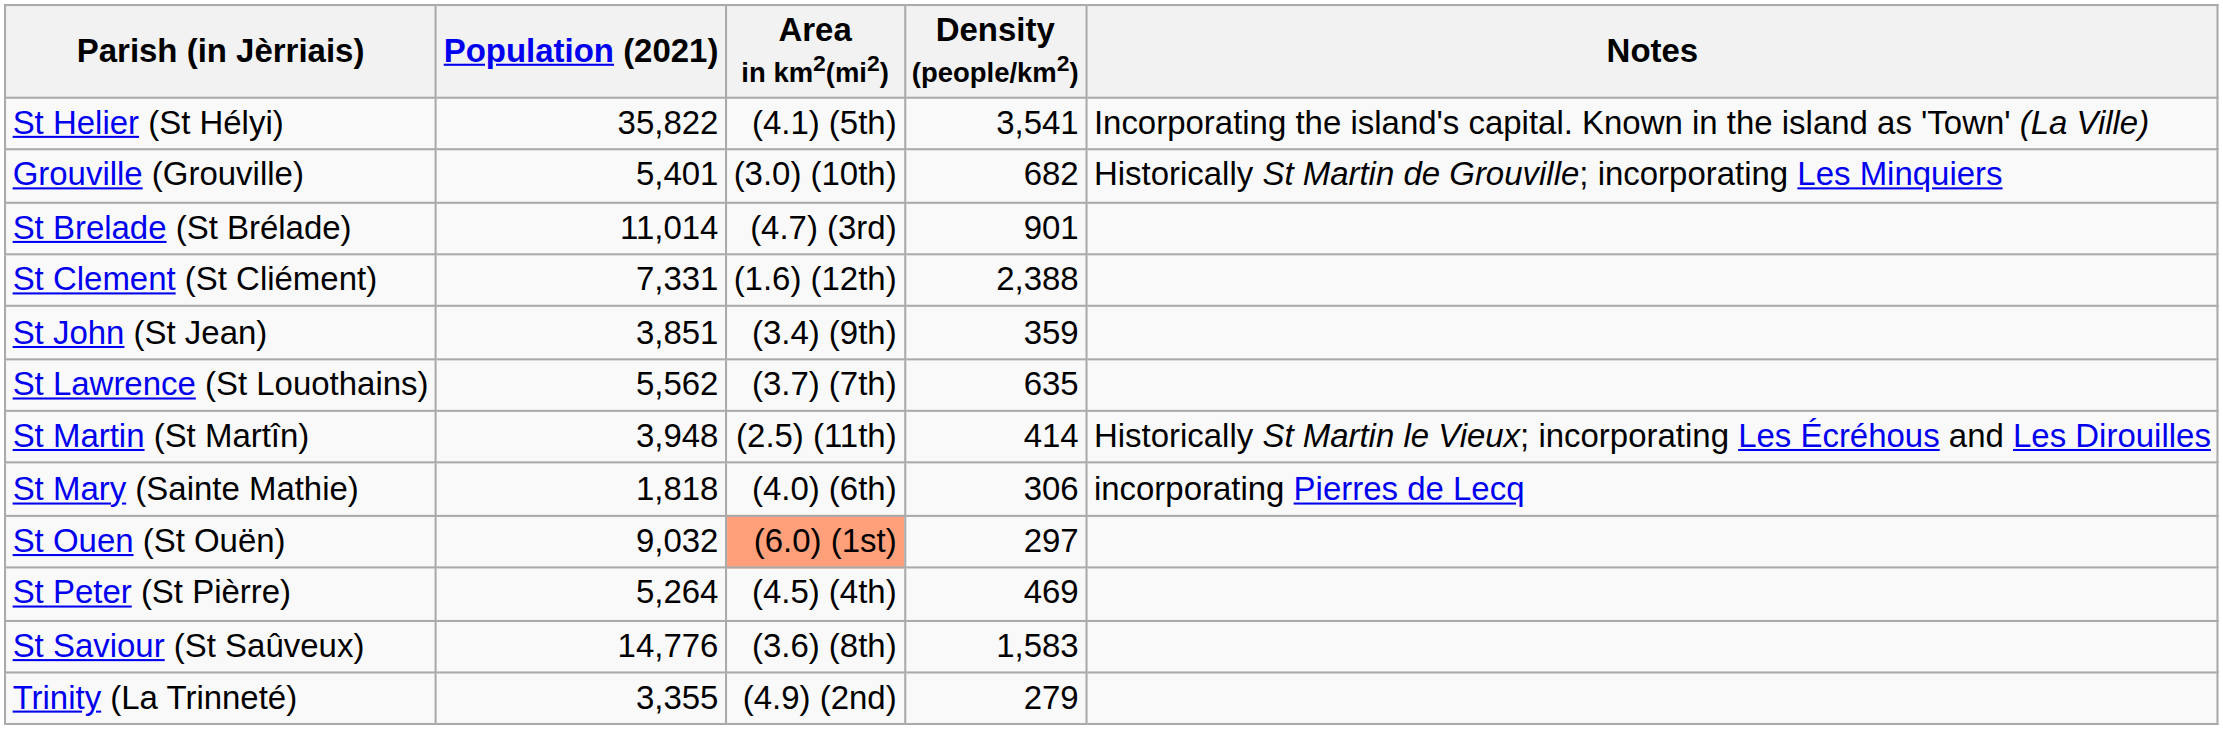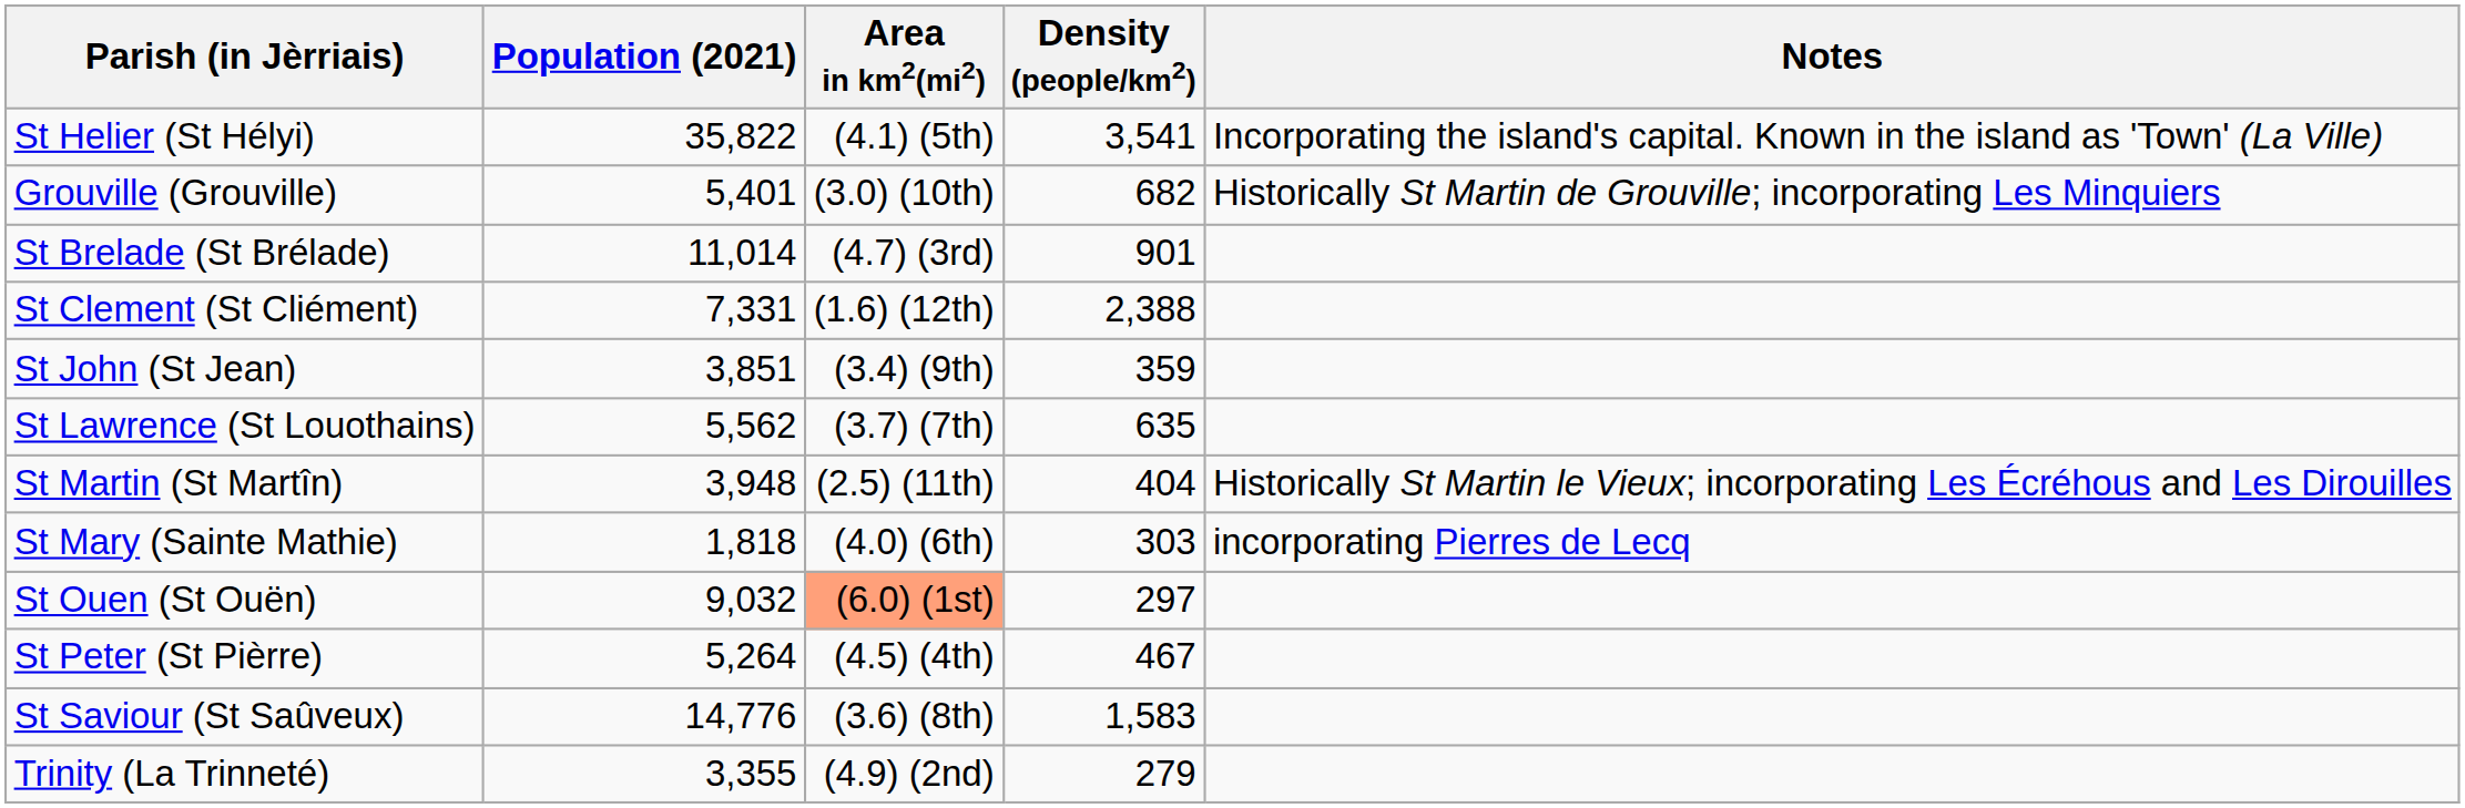 <table class="wikitable sortable">
 <tr>
 <th>Parish (in Jèrriais)</th>
 <th><a href='#'>Population</a> (2021)</th>
 <th>Area<br><small>in km<sup>2</sup>(mi<sup>2</sup>)</small></th>
 <th>Density<br><small>(people/km<sup>2</sup>)</small></th>
 <th>Notes</th>
 </tr>
 <tr>
 <td> <a href='#'>St Helier</a> (St Hélyi)</td>
 <td align="right">35,822</td>
 <td align="right"> (4.1) (5th)</td>
 <td align="right">3,541</td>
 <td>Incorporating the island's capital. Known in the island as 'Town' <em>(La Ville)</em></td>
 </tr>
 <tr>
 <td> <a href='#'>Grouville</a> (Grouville)</td>
 <td align="right">5,401</td>
 <td align="right"> (3.0) (10th)</td>
 <td align="right">682</td>
 <td>Historically <em>St Martin de Grouville</em>; incorporating <a href='#'>Les Minquiers</a></td>
 </tr>
 <tr>
 <td> <a href='#'>St Brelade</a> (St Brélade)</td>
 <td align="right">11,014</td>
 <td align="right"> (4.7) (3rd)</td>
 <td align="right">901</td>
 <td></td>
 </tr>
 <tr>
 <td> <a href='#'>St Clement</a> (St Cliément)</td>
 <td align="right">7,331</td>
 <td align="right"> (1.6) (12th)</td>
 <td align="right">2,388</td>
 <td></td>
 </tr>
 <tr>
 <td> <a href='#'>St John</a> (St Jean)</td>
 <td align="right">3,851</td>
 <td align="right"> (3.4) (9th)</td>
 <td align="right">359</td>
 <td></td>
 </tr>
 <tr>
 <td> <a href='#'>St Lawrence</a> (St Louothains)</td>
 <td align="right">5,562</td>
 <td align="right"> (3.7) (7th)</td>
 <td align="right">635</td>
 <td></td>
 </tr>
 <tr>
 <td> <a href='#'>St Martin</a> (St Martîn)</td>
 <td align="right">3,948</td>
 <td align="right"> (2.5) (11th)</td>
-<td align="right">414</td>
+<td align="right">404</td>
 <td>Historically <em>St Martin le Vieux</em>; incorporating <a href='#'>Les Écréhous</a> and <a href='#'>Les Dirouilles</a></td>
 </tr>
 <tr>
 <td> <a href='#'>St Mary</a> (Sainte Mathie)</td>
 <td align="right">1,818</td>
 <td align="right"> (4.0) (6th)</td>
-<td align="right">306</td>
+<td align="right">303</td>
 <td>incorporating <a href='#'>Pierres de Lecq</a></td>
 </tr>
 <tr>
 <td> <a href='#'>St Ouen</a> (St Ouën)</td>
 <td align="right">9,032</td>
 <td align="right" style="background: lightsalmon;"> (6.0) (1st)</td>
 <td align="right">297</td>
 <td></td>
 </tr>
 <tr>
 <td> <a href='#'>St Peter</a> (St Pièrre)</td>
 <td align="right">5,264</td>
 <td align="right"> (4.5) (4th)</td>
-<td align="right">469</td>
+<td align="right">467</td>
 <td></td>
 </tr>
 <tr>
 <td> <a href='#'>St Saviour</a> (St Saûveux)</td>
 <td align="right">14,776</td>
 <td align="right"> (3.6) (8th)</td>
 <td align="right">1,583</td>
 <td></td>
 </tr>
 <tr>
 <td> <a href='#'>Trinity</a> (La Trinneté)</td>
 <td align="right">3,355</td>
 <td align="right"> (4.9) (2nd)</td>
 <td align="right">279</td>
 <td></td>
 </tr>
 </table>
